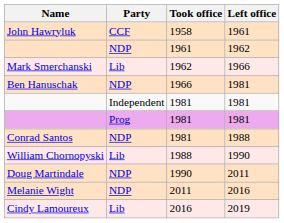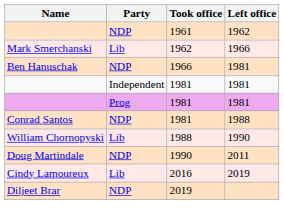 <table class="wikitable">
 <tr>
 <th>Name</th>
 <th>Party</th>
 <th>Took office</th>
 <th>Left office</th>
-</tr>
-<tr bgcolor=#FFE1C4>
-<td><a href='#'>John Hawryluk</a></td>
-<td><a href='#'>CCF</a></td>
-<td>1958</td>
-<td>1961</td>
 </tr>
 <tr bgcolor=#FFE1C4>
 <td></td>
 <td><a href='#'>NDP</a></td>
 <td>1961</td>
 <td>1962</td>
 </tr>
 <tr bgcolor=#FFE8E8>
 <td><a href='#'>Mark Smerchanski</a></td>
 <td><a href='#'>Lib</a></td>
 <td>1962</td>
 <td>1966</td>
 </tr>
 <tr bgcolor=#FFE1C4>
 <td><a href='#'>Ben Hanuschak</a></td>
 <td><a href='#'>NDP</a></td>
 <td>1966</td>
 <td>1981</td>
 </tr>
 <tr>
 <td></td>
 <td>Independent</td>
 <td>1981</td>
 <td>1981</td>
 </tr>
 <tr bgcolor=#EEAAEE>
 <td></td>
 <td><a href='#'>Prog</a></td>
 <td>1981</td>
 <td>1981</td>
 </tr>
 <tr bgcolor=#FFE1C4>
 <td><a href='#'>Conrad Santos</a></td>
 <td><a href='#'>NDP</a></td>
 <td>1981</td>
 <td>1988</td>
 </tr>
 <tr bgcolor=#FFE8E8>
 <td><a href='#'>William Chornopyski</a></td>
 <td><a href='#'>Lib</a></td>
 <td>1988</td>
 <td>1990</td>
 </tr>
 <tr bgcolor=#FFE1C4>
 <td><a href='#'>Doug Martindale</a></td>
 <td><a href='#'>NDP</a></td>
 <td>1990</td>
 <td>2011</td>
 </tr>
-<tr bgcolor=#FFE1C4>
-<td><a href='#'>Melanie Wight</a></td>
-<td><a href='#'>NDP</a></td>
-<td>2011</td>
-<td>2016</td>
-</tr>
 <tr bgcolor=#FFE8E8>
 <td><a href='#'>Cindy Lamoureux</a></td>
 <td><a href='#'>Lib</a></td>
 <td>2016</td>
 <td>2019</td>
 </tr>
+<tr bgcolor=#FFE1C4>
+<td><a href='#'>Diljeet Brar</a></td>
+<td><a href='#'>NDP</a></td>
+<td>2019</td>
+<td></td>
+</tr>
 </table>
